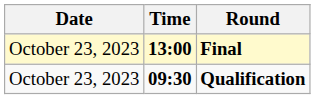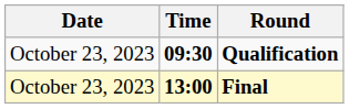 <table class="wikitable">
 <tr>
 <th>Date</th>
 <th>Time</th>
 <th>Round</th>
 </tr>
+<tr>
+<td>October 23, 2023</td>
+<td><strong>09:30</strong></td>
+<td><strong>Qualification</strong></td>
+</tr>
 <tr style=background:lemonchiffon>
 <td>October 23, 2023</td>
 <td><strong>13:00</strong></td>
 <td><strong>Final </strong></td>
 </tr>
-<tr>
-<td>October 23, 2023</td>
-<td><strong>09:30</strong></td>
-<td><strong>Qualification</strong></td>
-</tr>
 </table>
